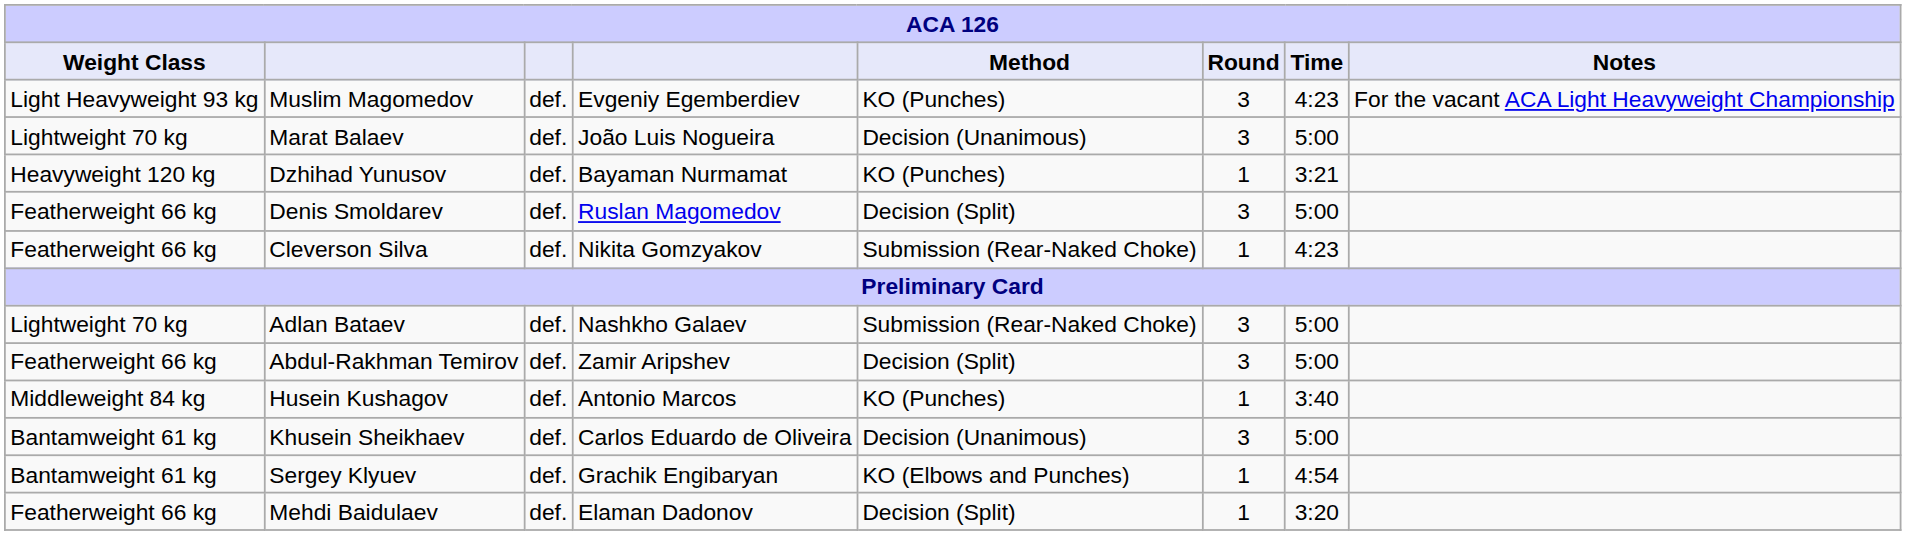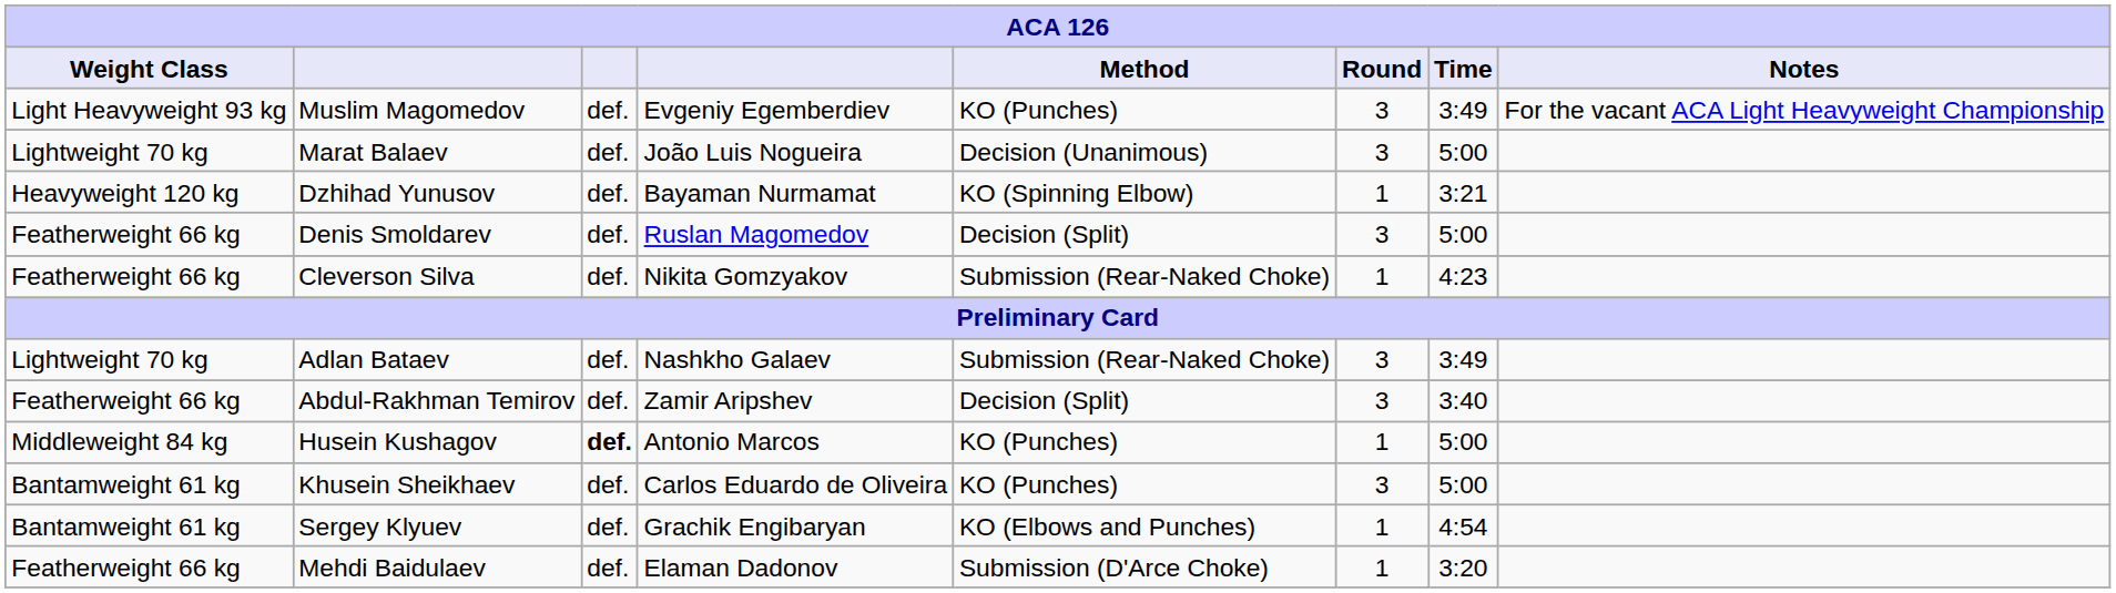 <table class="wikitable" style="font-size: 80%;">
 <tr>
 <th colspan="8" style="background-color: #ccf; color: #000080; text-align: center;"><strong>ACA 126</strong></th>
 </tr>
 <tr>
 <th colspan="1" style="background-color: #E6E8FA; color: #000000; text-align: center;">Weight Class</th>
 <th colspan="1" style="background-color: #E6E8FA; color: #000000; text-align: center;"></th>
 <th colspan="1" style="background-color: #E6E8FA; color: #000000; text-align: center;"></th>
 <th colspan="1" style="background-color: #E6E8FA; color: #000000; text-align: center;"></th>
 <th colspan="1" style="background-color: #E6E8FA; color: #000000; text-align: center;">Method</th>
 <th colspan="1" style="background-color: #E6E8FA; color: #000000; text-align: center;">Round</th>
 <th colspan="1" style="background-color: #E6E8FA; color: #000000; text-align: center;">Time</th>
 <th colspan="1" style="background-color: #E6E8FA; color: #000000; text-align: center;">Notes</th>
 </tr>
 <tr>
 <td>Light Heavyweight 93 kg</td>
 <td> Muslim Magomedov</td>
 <td>def.</td>
 <td> Evgeniy Egemberdiev</td>
 <td>KO (Punches)</td>
 <td align=center>3</td>
-<td align=center>4:23</td>
+<td align=center>3:49</td>
 <td>For the vacant <a href='#'>ACA Light Heavyweight Championship</a></td>
 </tr>
 <tr>
 <td>Lightweight 70 kg</td>
 <td> Marat Balaev</td>
 <td>def.</td>
 <td> João Luis Nogueira</td>
 <td>Decision (Unanimous)</td>
 <td align=center>3</td>
 <td align=center>5:00</td>
 <td></td>
 </tr>
 <tr>
 <td>Heavyweight 120 kg</td>
 <td> Dzhihad Yunusov</td>
 <td>def.</td>
 <td> Bayaman Nurmamat</td>
-<td>KO (Punches)</td>
+<td>KO (Spinning Elbow)</td>
 <td align=center>1</td>
 <td align=center>3:21</td>
 <td></td>
 </tr>
 <tr>
 <td>Featherweight 66 kg</td>
 <td> Denis Smoldarev</td>
 <td>def.</td>
 <td> <a href='#'>Ruslan Magomedov</a></td>
 <td>Decision (Split)</td>
 <td align=center>3</td>
 <td align=center>5:00</td>
 <td></td>
 </tr>
 <tr>
 <td>Featherweight 66 kg</td>
 <td> Cleverson Silva</td>
 <td>def.</td>
 <td> Nikita Gomzyakov</td>
 <td>Submission (Rear-Naked Choke)</td>
 <td align=center>1</td>
 <td align=center>4:23</td>
 <td></td>
 </tr>
 <tr>
 <th colspan="8" style="background-color: #ccf; color: #000080; text-align: center;"><strong>Preliminary Card</strong></th>
 </tr>
 <tr>
 <td>Lightweight 70 kg</td>
 <td> Adlan Bataev</td>
 <td>def.</td>
 <td> Nashkho Galaev</td>
 <td>Submission (Rear-Naked Choke)</td>
 <td align=center>3</td>
-<td align=center>5:00</td>
+<td align=center>3:49</td>
 <td></td>
 </tr>
 <tr>
 <td>Featherweight 66 kg</td>
 <td> Abdul-Rakhman Temirov</td>
 <td>def.</td>
 <td> Zamir Aripshev</td>
 <td>Decision (Split)</td>
 <td align=center>3</td>
-<td align=center>5:00</td>
+<td align=center>3:40</td>
 <td></td>
 </tr>
 <tr>
 <td>Middleweight 84 kg</td>
 <td> Husein Kushagov</td>
-<td>def.</td>
+<td><strong>def.</strong></td>
 <td> Antonio Marcos</td>
 <td>KO (Punches)</td>
 <td align=center>1</td>
-<td align=center>3:40</td>
+<td align=center>5:00</td>
 <td></td>
 </tr>
 <tr>
 <td>Bantamweight 61 kg</td>
 <td> Khusein Sheikhaev</td>
 <td>def.</td>
 <td> Carlos Eduardo de Oliveira</td>
-<td>Decision (Unanimous)</td>
+<td>KO (Punches)</td>
 <td align=center>3</td>
 <td align=center>5:00</td>
 <td></td>
 </tr>
 <tr>
 <td>Bantamweight 61 kg</td>
 <td> Sergey Klyuev</td>
 <td>def.</td>
 <td> Grachik Engibaryan</td>
 <td>KO (Elbows and Punches)</td>
 <td align=center>1</td>
 <td align=center>4:54</td>
 <td></td>
 </tr>
 <tr>
 <td>Featherweight 66 kg</td>
 <td> Mehdi Baidulaev</td>
 <td>def.</td>
 <td> Elaman Dadonov</td>
-<td>Decision (Split)</td>
+<td>Submission (D'Arce Choke)</td>
 <td align=center>1</td>
 <td align=center>3:20</td>
 <td></td>
 </tr>
 </table>
